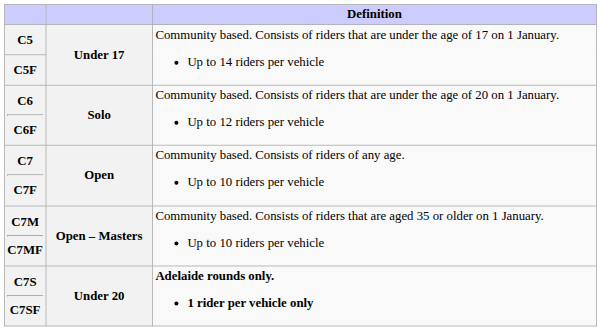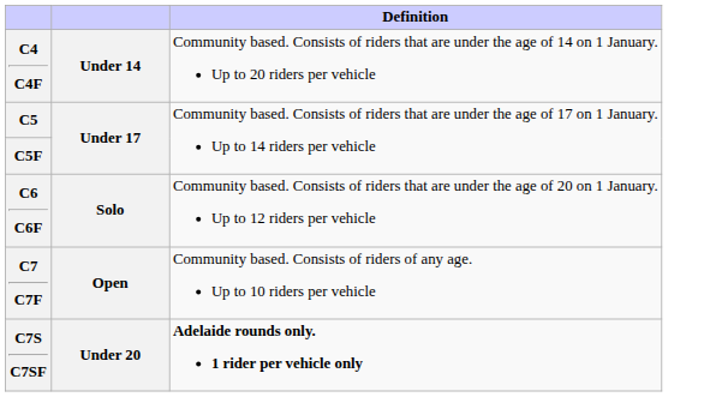 <table class="wikitable" style="font-size:90% width:75%">
 <tr>
 <th width="7%" style="background:#ccf"></th>
 <th width="18%" style="background:#ccf"></th>
 <th style="background:#ccf">Definition</th>
+</tr>
+<tr>
+<th>C4<hr>C4F</th>
+<th>Under 14</th>
+<td>Community based. Consists of riders that are under the age of 14 on 1 January.<br><ul><li>Up to 20 riders per vehicle</li></ul></td>
 </tr>
 <tr>
 <th>C5</th>
 <th rowspan="2">Under 17</th>
 <td rowspan="2">Community based. Consists of riders that are under the age of 17 on 1 January.<br><ul><li>Up to 14 riders per vehicle</li></ul></td>
 </tr>
 <tr>
 <th>C5F</th>
 </tr>
 <tr>
 <th>C6<hr>C6F</th>
 <th>Solo</th>
 <td>Community based. Consists of riders that are under the age of 20 on 1 January.<br><ul><li>Up to 12 riders per vehicle</li></ul></td>
 </tr>
 <tr>
 <th>C7<hr>C7F</th>
 <th>Open</th>
 <td>Community based. Consists of riders of any age.<br><ul><li>Up to 10 riders per vehicle</li></ul></td>
 </tr>
 <tr>
-<th>C7M<hr>C7MF</th>
-<th>Open – Masters</th>
-<td>Community based. Consists of riders that are aged 35 or older on 1 January.<br><ul><li>Up to 10 riders per vehicle</li></ul></td>
-</tr>
-<tr>
 <th>C7S<hr>C7SF</th>
 <th>Under 20</th>
 <td><strong>Adelaide rounds only.<br><ul><li>1 rider per vehicle only</li></ul></strong></td>
 </tr>
 </table>
